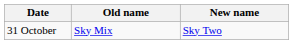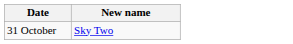 <table class="wikitable">
 <tr>
 <th width=90>Date</th>
-<th width=150>Old name</th>
 <th width=150>New name</th>
 </tr>
 <tr>
 <td>31 October</td>
-<td><a href='#'>Sky Mix</a></td>
 <td><a href='#'>Sky Two</a></td>
 </tr>
 </table>
